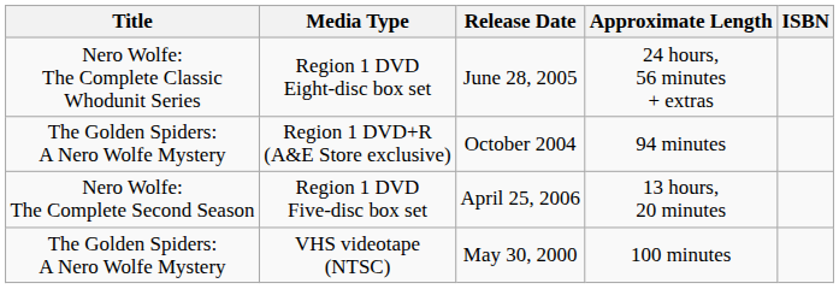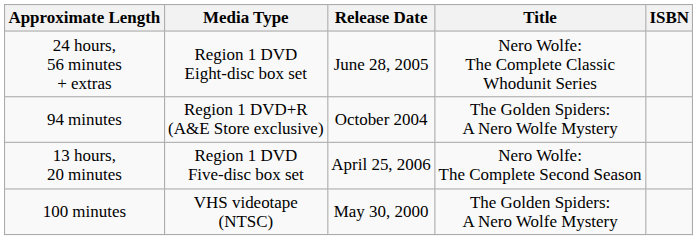 <table class="wikitable">
 <tr>
-<th>Title</th>
+<th>Approximate Length</th>
 <th>Media Type</th>
 <th>Release Date</th>
-<th>Approximate Length</th>
+<th>Title</th>
 <th>ISBN</th>
 </tr>
 <tr>
-<td align="center">Nero Wolfe:<br>The Complete Classic<br>Whodunit Series</td>
+<td align="center">24 hours,<br>56 minutes<br>+ extras</td>
 <td align="center">Region 1 DVD<br>Eight-disc box set</td>
 <td align="center">June 28, 2005</td>
-<td align="center">24 hours,<br>56 minutes<br>+ extras</td>
+<td align="center">Nero Wolfe:<br>The Complete Classic<br>Whodunit Series</td>
 <td align="center"></td>
 </tr>
 <tr>
-<td align="center">The Golden Spiders:<br>A Nero Wolfe Mystery</td>
+<td align="center">94 minutes</td>
 <td align="center">Region 1 DVD+R<br>(A&E Store exclusive)</td>
 <td align="center">October 2004</td>
-<td align="center">94 minutes</td>
+<td align="center">The Golden Spiders:<br>A Nero Wolfe Mystery</td>
 <td align="center"></td>
 </tr>
 <tr>
-<td align="center">Nero Wolfe:<br>The Complete Second Season</td>
+<td align="center">13 hours,<br>20 minutes</td>
 <td align="center">Region 1 DVD<br>Five-disc box set</td>
 <td align="center">April 25, 2006</td>
-<td align="center">13 hours,<br>20 minutes</td>
+<td align="center">Nero Wolfe:<br>The Complete Second Season</td>
 <td align="center"></td>
 </tr>
 <tr>
-<td align="center">The Golden Spiders:<br>A Nero Wolfe Mystery</td>
+<td align="center">100 minutes</td>
 <td align="center">VHS videotape<br>(NTSC)</td>
 <td align="center">May 30, 2000</td>
-<td align="center">100 minutes</td>
+<td align="center">The Golden Spiders:<br>A Nero Wolfe Mystery</td>
 <td align="center"></td>
 </tr>
 </table>
